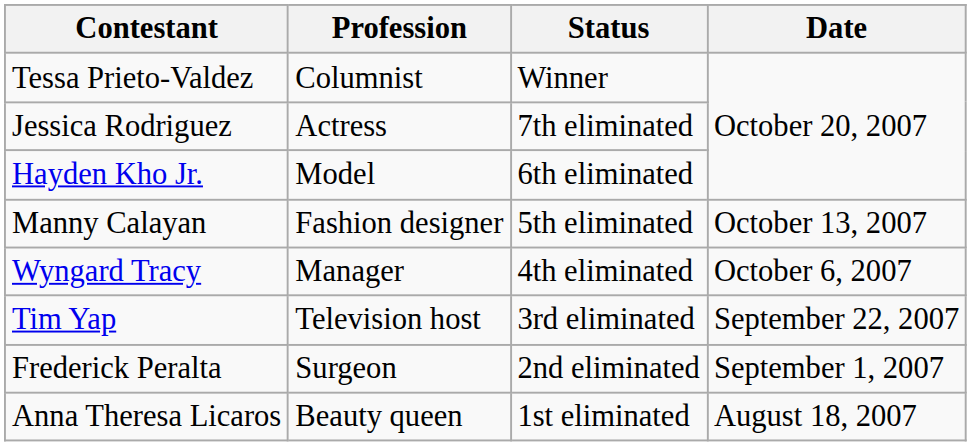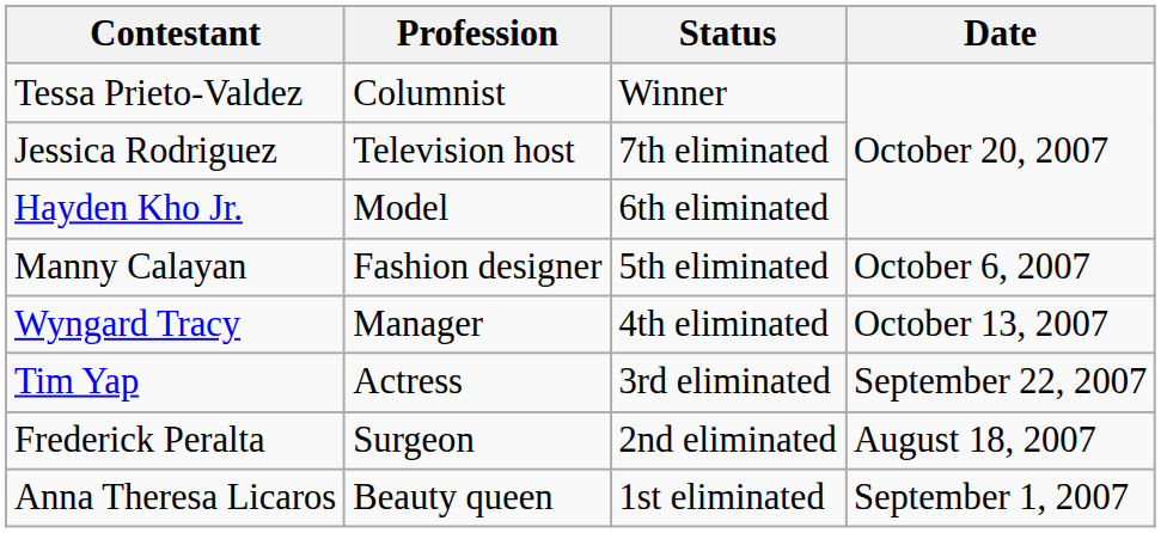 <table class="wikitable">
 <tr>
 <th>Contestant</th>
 <th>Profession</th>
 <th>Status</th>
 <th>Date</th>
 </tr>
 <tr>
 <td>Tessa Prieto-Valdez</td>
 <td>Columnist</td>
 <td>Winner</td>
 <td rowspan=3>October 20, 2007</td>
 </tr>
 <tr>
 <td>Jessica Rodriguez</td>
-<td>Actress</td>
+<td>Television host</td>
 <td>7th eliminated</td>
 </tr>
 <tr>
 <td><a href='#'>Hayden Kho Jr.</a></td>
 <td>Model</td>
 <td>6th eliminated</td>
 </tr>
 <tr>
 <td>Manny Calayan</td>
 <td>Fashion designer</td>
 <td>5th eliminated</td>
-<td>October 13, 2007</td>
+<td>October 6, 2007</td>
 </tr>
 <tr>
 <td><a href='#'>Wyngard Tracy</a></td>
 <td>Manager</td>
 <td>4th eliminated</td>
-<td>October 6, 2007</td>
+<td>October 13, 2007</td>
 </tr>
 <tr>
 <td><a href='#'>Tim Yap</a></td>
-<td>Television host</td>
+<td>Actress</td>
 <td>3rd eliminated</td>
 <td>September 22, 2007</td>
 </tr>
 <tr>
 <td>Frederick Peralta</td>
 <td>Surgeon</td>
 <td>2nd eliminated</td>
-<td>September 1, 2007</td>
+<td>August 18, 2007</td>
 </tr>
 <tr>
 <td>Anna Theresa Licaros</td>
 <td>Beauty queen</td>
 <td>1st eliminated</td>
-<td>August 18, 2007</td>
+<td>September 1, 2007</td>
 </tr>
 </table>
